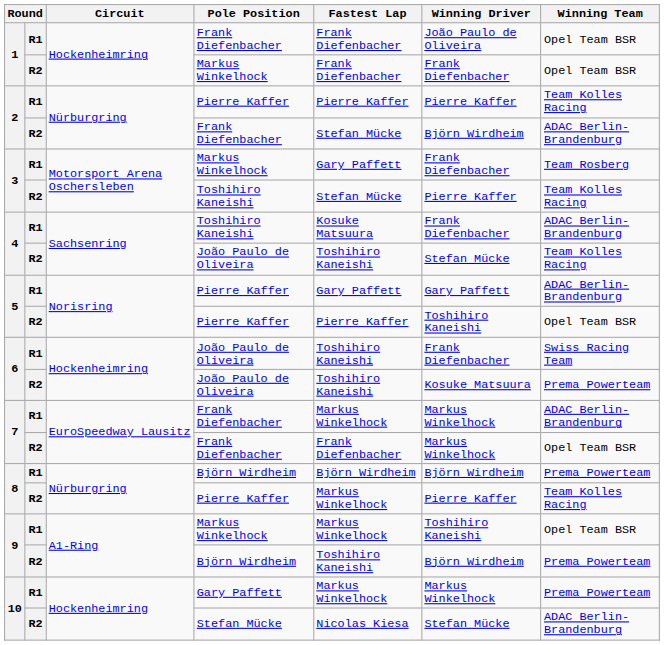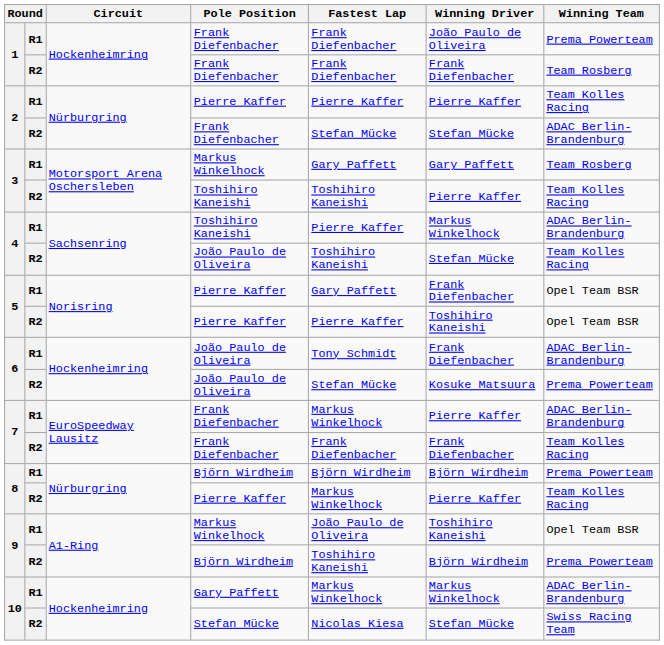 <table class="wikitable" style="font-size: 85%">
 <tr>
 <th colspan=2>Round</th>
 <th>Circuit</th>
 <th>Pole Position</th>
 <th>Fastest Lap</th>
 <th>Winning Driver</th>
 <th>Winning Team</th>
 </tr>
 <tr>
 <th rowspan=2>1</th>
 <th>R1</th>
 <td rowspan=2><a href='#'>Hockenheimring</a></td>
 <td> <a href='#'>Frank Diefenbacher</a></td>
 <td> <a href='#'>Frank Diefenbacher</a></td>
 <td> <a href='#'>João Paulo de Oliveira</a></td>
-<td> Opel Team BSR</td>
+<td> <a href='#'>Prema Powerteam</a></td>
 </tr>
 <tr>
 <th>R2</th>
-<td> <a href='#'>Markus Winkelhock</a></td>
 <td> <a href='#'>Frank Diefenbacher</a></td>
 <td> <a href='#'>Frank Diefenbacher</a></td>
-<td> Opel Team BSR</td>
+<td> <a href='#'>Frank Diefenbacher</a></td>
+<td> <a href='#'>Team Rosberg</a></td>
 </tr>
 <tr>
 <th rowspan=2>2</th>
 <th>R1</th>
 <td rowspan=2><a href='#'>Nürburgring</a></td>
 <td> <a href='#'>Pierre Kaffer</a></td>
 <td> <a href='#'>Pierre Kaffer</a></td>
 <td> <a href='#'>Pierre Kaffer</a></td>
 <td> <a href='#'>Team Kolles Racing</a></td>
 </tr>
 <tr>
 <th>R2</th>
 <td> <a href='#'>Frank Diefenbacher</a></td>
 <td> <a href='#'>Stefan Mücke</a></td>
-<td> <a href='#'>Björn Wirdheim</a></td>
+<td> <a href='#'>Stefan Mücke</a></td>
 <td> <a href='#'>ADAC Berlin-Brandenburg</a></td>
 </tr>
 <tr>
 <th rowspan=2>3</th>
 <th>R1</th>
 <td rowspan=2><a href='#'>Motorsport Arena Oschersleben</a></td>
 <td> <a href='#'>Markus Winkelhock</a></td>
 <td> <a href='#'>Gary Paffett</a></td>
-<td> <a href='#'>Frank Diefenbacher</a></td>
+<td> <a href='#'>Gary Paffett</a></td>
 <td> <a href='#'>Team Rosberg</a></td>
 </tr>
 <tr>
 <th>R2</th>
 <td> <a href='#'>Toshihiro Kaneishi</a></td>
-<td> <a href='#'>Stefan Mücke</a></td>
+<td> <a href='#'>Toshihiro Kaneishi</a></td>
 <td> <a href='#'>Pierre Kaffer</a></td>
 <td> <a href='#'>Team Kolles Racing</a></td>
 </tr>
 <tr>
 <th rowspan=2>4</th>
 <th>R1</th>
 <td rowspan=2><a href='#'>Sachsenring</a></td>
 <td> <a href='#'>Toshihiro Kaneishi</a></td>
-<td> <a href='#'>Kosuke Matsuura</a></td>
-<td> <a href='#'>Frank Diefenbacher</a></td>
+<td> <a href='#'>Pierre Kaffer</a></td>
+<td> <a href='#'>Markus Winkelhock</a></td>
 <td> <a href='#'>ADAC Berlin-Brandenburg</a></td>
 </tr>
 <tr>
 <th>R2</th>
 <td> <a href='#'>João Paulo de Oliveira</a></td>
 <td> <a href='#'>Toshihiro Kaneishi</a></td>
 <td> <a href='#'>Stefan Mücke</a></td>
 <td> <a href='#'>Team Kolles Racing</a></td>
 </tr>
 <tr>
 <th rowspan=2>5</th>
 <th>R1</th>
 <td rowspan=2><a href='#'>Norisring</a></td>
 <td> <a href='#'>Pierre Kaffer</a></td>
 <td> <a href='#'>Gary Paffett</a></td>
-<td> <a href='#'>Gary Paffett</a></td>
-<td> <a href='#'>ADAC Berlin-Brandenburg</a></td>
+<td> <a href='#'>Frank Diefenbacher</a></td>
+<td> Opel Team BSR</td>
 </tr>
 <tr>
 <th>R2</th>
 <td> <a href='#'>Pierre Kaffer</a></td>
 <td> <a href='#'>Pierre Kaffer</a></td>
 <td> <a href='#'>Toshihiro Kaneishi</a></td>
 <td> Opel Team BSR</td>
 </tr>
 <tr>
 <th rowspan=2>6</th>
 <th>R1</th>
 <td rowspan=2><a href='#'>Hockenheimring</a></td>
 <td> <a href='#'>João Paulo de Oliveira</a></td>
-<td> <a href='#'>Toshihiro Kaneishi</a></td>
+<td> <a href='#'>Tony Schmidt</a></td>
 <td> <a href='#'>Frank Diefenbacher</a></td>
-<td> <a href='#'>Swiss Racing Team</a></td>
+<td> <a href='#'>ADAC Berlin-Brandenburg</a></td>
 </tr>
 <tr>
 <th>R2</th>
 <td> <a href='#'>João Paulo de Oliveira</a></td>
-<td> <a href='#'>Toshihiro Kaneishi</a></td>
+<td> <a href='#'>Stefan Mücke</a></td>
 <td> <a href='#'>Kosuke Matsuura</a></td>
 <td> <a href='#'>Prema Powerteam</a></td>
 </tr>
 <tr>
 <th rowspan=2>7</th>
 <th>R1</th>
 <td rowspan=2><a href='#'>EuroSpeedway Lausitz</a></td>
 <td> <a href='#'>Frank Diefenbacher</a></td>
 <td> <a href='#'>Markus Winkelhock</a></td>
-<td> <a href='#'>Markus Winkelhock</a></td>
+<td> <a href='#'>Pierre Kaffer</a></td>
 <td> <a href='#'>ADAC Berlin-Brandenburg</a></td>
 </tr>
 <tr>
 <th>R2</th>
 <td> <a href='#'>Frank Diefenbacher</a></td>
 <td> <a href='#'>Frank Diefenbacher</a></td>
-<td> <a href='#'>Markus Winkelhock</a></td>
-<td> Opel Team BSR</td>
+<td> <a href='#'>Frank Diefenbacher</a></td>
+<td> <a href='#'>Team Kolles Racing</a></td>
 </tr>
 <tr>
 <th rowspan=2>8</th>
 <th>R1</th>
 <td rowspan=2><a href='#'>Nürburgring</a></td>
 <td> <a href='#'>Björn Wirdheim</a></td>
 <td> <a href='#'>Björn Wirdheim</a></td>
 <td> <a href='#'>Björn Wirdheim</a></td>
 <td> <a href='#'>Prema Powerteam</a></td>
 </tr>
 <tr>
 <th>R2</th>
 <td> <a href='#'>Pierre Kaffer</a></td>
 <td> <a href='#'>Markus Winkelhock</a></td>
 <td> <a href='#'>Pierre Kaffer</a></td>
 <td> <a href='#'>Team Kolles Racing</a></td>
 </tr>
 <tr>
 <th rowspan=2>9</th>
 <th>R1</th>
 <td rowspan=2><a href='#'>A1-Ring</a></td>
 <td> <a href='#'>Markus Winkelhock</a></td>
-<td> <a href='#'>Markus Winkelhock</a></td>
+<td> <a href='#'>João Paulo de Oliveira</a></td>
 <td> <a href='#'>Toshihiro Kaneishi</a></td>
 <td> Opel Team BSR</td>
 </tr>
 <tr>
 <th>R2</th>
 <td> <a href='#'>Björn Wirdheim</a></td>
 <td> <a href='#'>Toshihiro Kaneishi</a></td>
 <td> <a href='#'>Björn Wirdheim</a></td>
 <td> <a href='#'>Prema Powerteam</a></td>
 </tr>
 <tr>
 <th rowspan=2>10</th>
 <th>R1</th>
 <td rowspan=2><a href='#'>Hockenheimring</a></td>
 <td> <a href='#'>Gary Paffett</a></td>
 <td> <a href='#'>Markus Winkelhock</a></td>
 <td> <a href='#'>Markus Winkelhock</a></td>
-<td> <a href='#'>Prema Powerteam</a></td>
+<td> <a href='#'>ADAC Berlin-Brandenburg</a></td>
 </tr>
 <tr>
 <th>R2</th>
 <td> <a href='#'>Stefan Mücke</a></td>
 <td> <a href='#'>Nicolas Kiesa</a></td>
 <td> <a href='#'>Stefan Mücke</a></td>
-<td> <a href='#'>ADAC Berlin-Brandenburg</a></td>
+<td> <a href='#'>Swiss Racing Team</a></td>
 </tr>
 </table>
